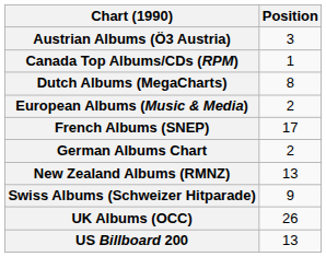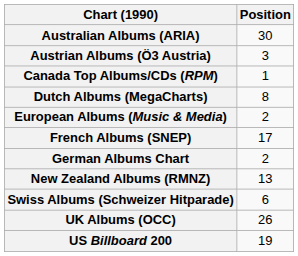 <table class="wikitable sortable plainrowheaders" style="text-align:center;">
 <tr>
 <th scope="column">Chart (1990)</th>
 <th scope="column">Position</th>
+</tr>
+<tr>
+<th scope="row">Australian Albums (ARIA)</th>
+<td>30</td>
 </tr>
 <tr>
 <th scope="row">Austrian Albums (Ö3 Austria)</th>
 <td>3</td>
 </tr>
 <tr>
 <th scope="row">Canada Top Albums/CDs (<em>RPM</em>)</th>
 <td>1</td>
 </tr>
 <tr>
 <th scope="row">Dutch Albums (MegaCharts)</th>
 <td>8</td>
 </tr>
 <tr>
 <th scope="row">European Albums (<em>Music & Media</em>)</th>
 <td>2</td>
 </tr>
 <tr>
 <th scope="row">French Albums (SNEP)</th>
 <td>17</td>
 </tr>
 <tr>
 <th scope="row">German Albums Chart</th>
 <td>2</td>
 </tr>
 <tr>
 <th scope="row">New Zealand Albums (RMNZ)</th>
 <td>13</td>
 </tr>
 <tr>
 <th scope="row">Swiss Albums (Schweizer Hitparade)</th>
-<td>9</td>
+<td>6</td>
 </tr>
 <tr>
 <th scope="row">UK Albums (OCC)</th>
 <td>26</td>
 </tr>
 <tr>
 <th scope="row">US <em>Billboard</em> 200</th>
-<td>13</td>
+<td>19</td>
 </tr>
 </table>
